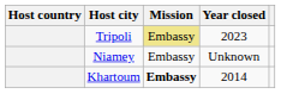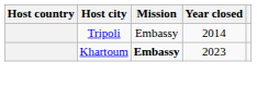 <table class="wikitable plainrowheaders" style="text-align:center;">
 <tr>
 <th scope="col">Host country</th>
 <th scope="col">Host city</th>
 <th scope="col">Mission</th>
 <th scope="col">Year closed</th>
 <th scope="col"></th>
 </tr>
 <tr>
 <th scope="row"></th>
 <td><a href='#'>Tripoli</a></td>
-<td style="background: khaki;">Embassy</td>
-<td>2023</td>
-<td></td>
-</tr>
-<tr>
-<th scope="row"></th>
-<td><a href='#'>Niamey</a></td>
 <td>Embassy</td>
-<td>Unknown</td>
+<td>2014</td>
 <td></td>
 </tr>
 <tr>
 <th scope="row"></th>
 <td><a href='#'>Khartoum</a></td>
 <td><strong>Embassy</strong></td>
-<td>2014</td>
+<td>2023</td>
 <td></td>
 </tr>
 </table>
